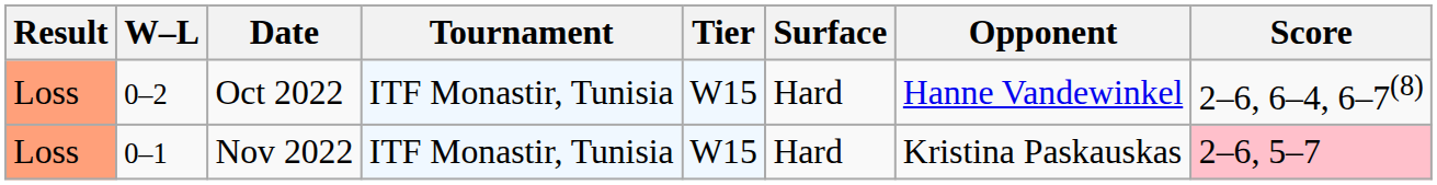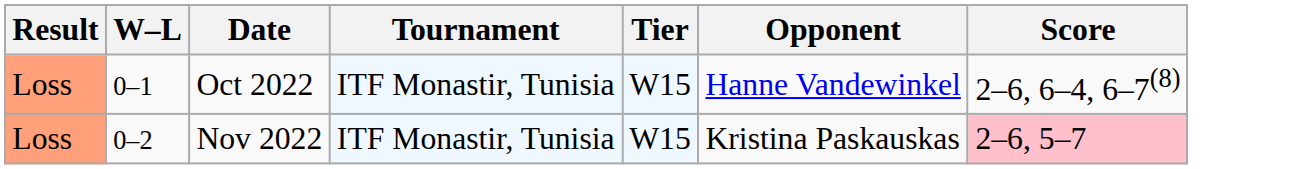 <table class="wikitable sortable">
 <tr>
 <th>Result</th>
 <th class="unsortable">W–L</th>
 <th>Date</th>
 <th>Tournament</th>
 <th>Tier</th>
-<th>Surface</th>
 <th>Opponent</th>
 <th class="unsortable">Score</th>
 </tr>
 <tr>
 <td bgcolor=ffa07a>Loss</td>
-<td><small>0–2</small></td>
+<td><small>0–1</small></td>
 <td>Oct 2022</td>
 <td style="background:#f0f8ff;">ITF Monastir, Tunisia</td>
 <td style="background:#f0f8ff;">W15</td>
-<td>Hard</td>
 <td> <a href='#'>Hanne Vandewinkel</a></td>
 <td>2–6, 6–4, 6–7<sup>(8)</sup></td>
 </tr>
 <tr>
 <td bgcolor=ffa07a>Loss</td>
-<td><small>0–1</small></td>
+<td><small>0–2</small></td>
 <td>Nov 2022</td>
 <td style="background:#f0f8ff;">ITF Monastir, Tunisia</td>
 <td style="background:#f0f8ff;">W15</td>
-<td>Hard</td>
 <td> Kristina Paskauskas</td>
 <td style="background: pink;">2–6, 5–7</td>
 </tr>
 </table>
